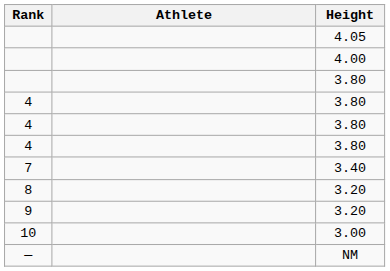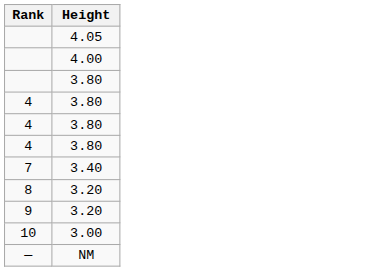 <table class=wikitable style="text-align:center">
 <tr>
 <th width=40>Rank</th>
-<th width=250>Athlete</th>
 <th width=60>Height</th>
 </tr>
 <tr>
 <td></td>
-<td align=left></td>
 <td>4.05</td>
 </tr>
 <tr>
 <td></td>
-<td align=left></td>
 <td>4.00</td>
 </tr>
 <tr>
 <td></td>
-<td align=left></td>
 <td>3.80</td>
 </tr>
 <tr>
 <td>4</td>
-<td align=left></td>
 <td>3.80</td>
 </tr>
 <tr>
 <td>4</td>
-<td align=left></td>
 <td>3.80</td>
 </tr>
 <tr>
 <td>4</td>
-<td align=left></td>
 <td>3.80</td>
 </tr>
 <tr>
 <td>7</td>
-<td align=left></td>
 <td>3.40</td>
 </tr>
 <tr>
 <td>8</td>
-<td align=left></td>
 <td>3.20</td>
 </tr>
 <tr>
 <td>9</td>
-<td align=left></td>
 <td>3.20</td>
 </tr>
 <tr>
 <td>10</td>
-<td align=left></td>
 <td>3.00</td>
 </tr>
 <tr>
 <td>—</td>
-<td align=left></td>
 <td>NM</td>
 </tr>
 </table>
